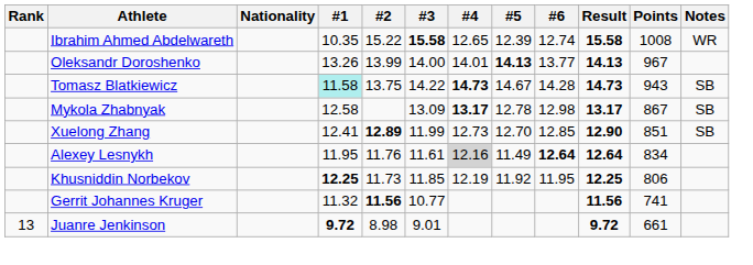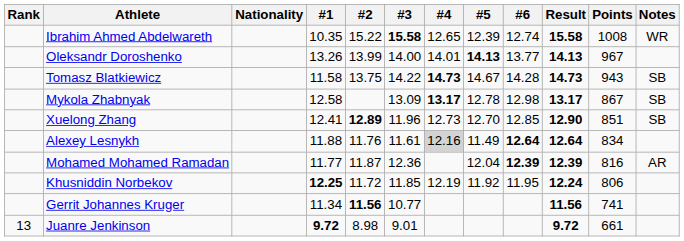 <table class="wikitable sortable" style="text-align:center">
 <tr>
 <th>Rank</th>
 <th>Athlete</th>
 <th>Nationality</th>
 <th>#1</th>
 <th>#2</th>
 <th>#3</th>
 <th>#4</th>
 <th>#5</th>
 <th>#6</th>
 <th>Result</th>
 <th>Points</th>
 <th>Notes</th>
 </tr>
 <tr>
 <td></td>
 <td align=left><a href='#'>Ibrahim Ahmed Abdelwareth</a></td>
 <td align=left></td>
 <td>10.35</td>
 <td>15.22</td>
 <td><strong>15.58</strong></td>
 <td>12.65</td>
 <td>12.39</td>
 <td>12.74</td>
 <td><strong>15.58</strong></td>
 <td>1008</td>
 <td>WR</td>
 </tr>
 <tr>
 <td></td>
 <td align=left><a href='#'>Oleksandr Doroshenko</a></td>
 <td align=left></td>
 <td>13.26</td>
 <td>13.99</td>
 <td>14.00</td>
 <td>14.01</td>
 <td><strong>14.13</strong></td>
 <td>13.77</td>
 <td><strong>14.13</strong></td>
 <td>967</td>
 <td></td>
 </tr>
 <tr>
 <td></td>
 <td align=left><a href='#'>Tomasz Blatkiewicz</a></td>
 <td align=left></td>
-<td style="background: paleturquoise;">11.58</td>
+<td>11.58</td>
 <td>13.75</td>
 <td>14.22</td>
 <td><strong>14.73</strong></td>
 <td>14.67</td>
 <td>14.28</td>
 <td><strong>14.73</strong></td>
 <td>943</td>
 <td>SB</td>
 </tr>
 <tr>
 <td></td>
 <td align=left><a href='#'>Mykola Zhabnyak</a></td>
 <td align=left></td>
 <td>12.58</td>
 <td></td>
 <td>13.09</td>
 <td><strong>13.17</strong></td>
 <td>12.78</td>
 <td>12.98</td>
 <td><strong>13.17</strong></td>
 <td>867</td>
 <td>SB</td>
 </tr>
 <tr>
 <td></td>
 <td align=left><a href='#'>Xuelong Zhang</a></td>
 <td align=left></td>
 <td>12.41</td>
 <td><strong>12.89</strong></td>
-<td>11.99</td>
+<td>11.96</td>
 <td>12.73</td>
 <td>12.70</td>
 <td>12.85</td>
 <td><strong>12.90</strong></td>
 <td>851</td>
 <td>SB</td>
 </tr>
 <tr>
 <td></td>
 <td align=left><a href='#'>Alexey Lesnykh</a></td>
 <td align=left></td>
-<td>11.95</td>
+<td>11.88</td>
 <td>11.76</td>
 <td>11.61</td>
 <td style="background: lightgrey;">12.16</td>
 <td>11.49</td>
 <td><strong>12.64</strong></td>
 <td><strong>12.64</strong></td>
 <td>834</td>
 <td></td>
 </tr>
 <tr>
 <td></td>
+<td align=left><a href='#'>Mohamed Mohamed Ramadan</a></td>
+<td align=left></td>
+<td>11.77</td>
+<td>11.87</td>
+<td>12.36</td>
+<td></td>
+<td>12.04</td>
+<td><strong>12.39</strong></td>
+<td><strong>12.39</strong></td>
+<td>816</td>
+<td>AR</td>
+</tr>
+<tr>
+<td></td>
 <td align=left><a href='#'>Khusniddin Norbekov</a></td>
 <td align=left></td>
 <td><strong>12.25</strong></td>
-<td>11.73</td>
+<td>11.72</td>
 <td>11.85</td>
 <td>12.19</td>
 <td>11.92</td>
 <td>11.95</td>
-<td><strong>12.25</strong></td>
+<td><strong>12.24</strong></td>
 <td>806</td>
 <td></td>
 </tr>
 <tr>
 <td></td>
 <td align=left><a href='#'>Gerrit Johannes Kruger</a></td>
 <td align=left></td>
-<td>11.32</td>
+<td>11.34</td>
 <td><strong>11.56</strong></td>
 <td>10.77</td>
 <td></td>
 <td></td>
 <td></td>
 <td><strong>11.56</strong></td>
 <td>741</td>
 <td></td>
 </tr>
 <tr>
 <td>13</td>
 <td align=left><a href='#'>Juanre Jenkinson</a></td>
 <td align=left></td>
 <td><strong>9.72</strong></td>
 <td>8.98</td>
 <td>9.01</td>
 <td></td>
 <td></td>
 <td></td>
 <td><strong>9.72</strong></td>
 <td>661</td>
 <td></td>
 </tr>
 </table>
